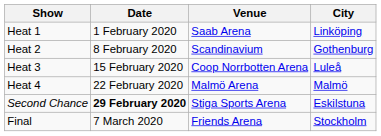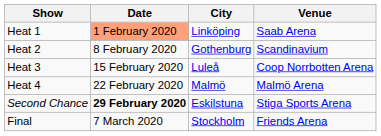 <table class="wikitable" style="margin: 1em auto 1em auto">
 <tr>
 <th>Show</th>
 <th>Date</th>
+<th>City</th>
 <th>Venue</th>
-<th>City</th>
 </tr>
 <tr>
 <td>Heat 1</td>
-<td>1 February 2020</td>
+<td style="background: lightsalmon;">1 February 2020</td>
+<td><a href='#'>Linköping</a></td>
 <td><a href='#'>Saab Arena</a></td>
-<td><a href='#'>Linköping</a></td>
 </tr>
 <tr>
 <td>Heat 2</td>
 <td>8 February 2020</td>
+<td><a href='#'>Gothenburg</a></td>
 <td><a href='#'>Scandinavium</a></td>
-<td><a href='#'>Gothenburg</a></td>
 </tr>
 <tr>
 <td>Heat 3</td>
 <td>15 February 2020</td>
+<td><a href='#'>Luleå</a></td>
 <td><a href='#'>Coop Norrbotten Arena</a></td>
-<td><a href='#'>Luleå</a></td>
 </tr>
 <tr>
 <td>Heat 4</td>
 <td>22 February 2020</td>
+<td><a href='#'>Malmö</a></td>
 <td><a href='#'>Malmö Arena</a></td>
-<td><a href='#'>Malmö</a></td>
 </tr>
 <tr>
 <td><em>Second Chance</em></td>
 <td><strong>29 February 2020</strong></td>
+<td><a href='#'>Eskilstuna</a></td>
 <td><a href='#'>Stiga Sports Arena</a></td>
-<td><a href='#'>Eskilstuna</a></td>
 </tr>
 <tr>
 <td>Final</td>
 <td>7 March 2020</td>
+<td><a href='#'>Stockholm</a></td>
 <td><a href='#'>Friends Arena</a></td>
-<td><a href='#'>Stockholm</a></td>
 </tr>
 </table>
